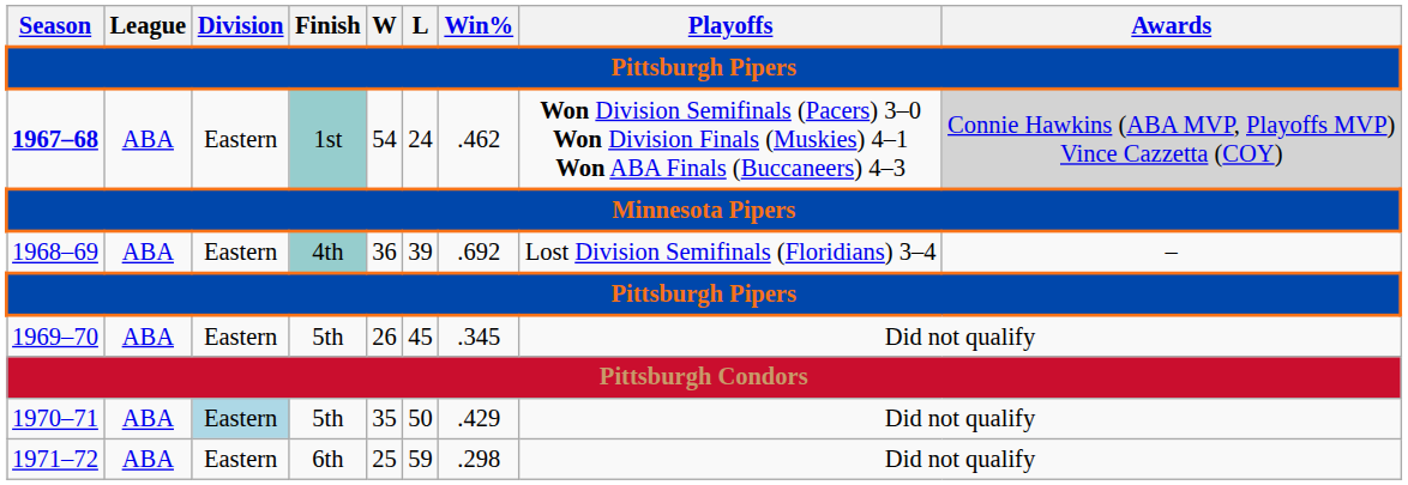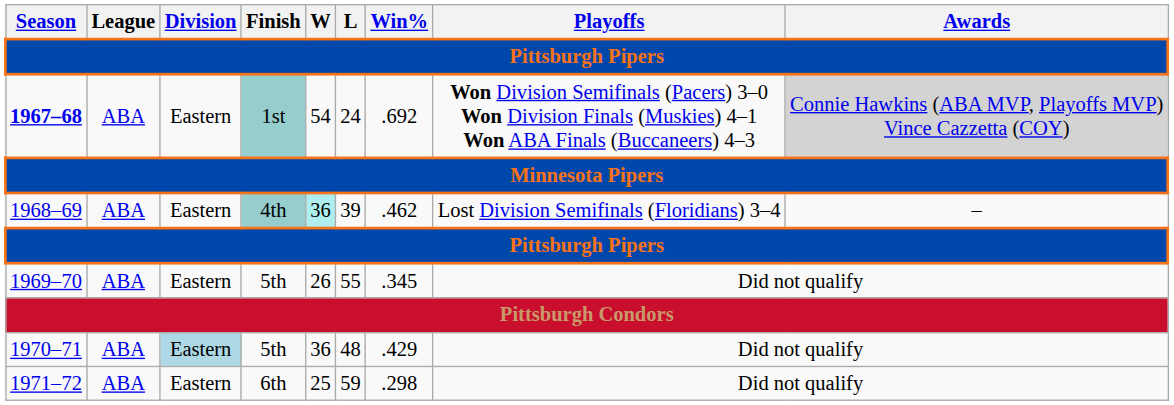 <table class="wikitable plainrowheaders" style="text-align:center; font-size:95%" summary="Season (sortable), Conference, Finish (sortable), Division, Finish (sortable), Wins (sortable), Losses (sortable), Win% (sortable), GB (sortable), Playoffs, Awards and Head coach">
 <tr>
 <th scope="col"><a href='#'>Season</a></th>
 <th scope="col">League</th>
 <th scope="col" class="unsortable"><a href='#'>Division</a></th>
 <th scope="col">Finish</th>
 <th scope="col">W</th>
 <th scope="col">L</th>
 <th scope="col"><a href='#'>Win%</a></th>
 <th scope="col" class="unsortable"><a href='#'>Playoffs</a></th>
 <th scope="col" class="unsortable"><a href='#'>Awards</a></th>
 </tr>
 <tr>
 <td colspan="9" align=center style="background:#0047AB; color:#F87217; border:2px solid #F87217;"><strong>Pittsburgh Pipers</strong></td>
 </tr>
 <tr>
 <th scope="row" style="background-color:transparent;"><a href='#'>1967–68</a></th>
 <td><a href='#'>ABA</a></td>
 <td>Eastern</td>
 <td bgcolor="#96CDCD">1st</td>
 <td>54</td>
 <td>24</td>
-<td>.462</td>
+<td>.692</td>
 <td><strong>Won</strong> <a href='#'>Division Semifinals</a> (<a href='#'>Pacers</a>) 3–0<br><strong>Won</strong> <a href='#'>Division Finals</a> (<a href='#'>Muskies</a>) 4–1<br><strong>Won</strong> <a href='#'>ABA Finals</a> (<a href='#'>Buccaneers</a>) 4–3</td>
 <td style="background: lightgrey;"><a href='#'>Connie Hawkins</a> (<a href='#'>ABA MVP</a>, <a href='#'>Playoffs MVP</a>)<br><a href='#'>Vince Cazzetta</a> (<a href='#'>COY</a>)</td>
 </tr>
 <tr>
 <td colspan="9" align=center style="background:#0047AB; color:#F87217; border:2px solid #F87217;"><strong>Minnesota Pipers</strong></td>
 </tr>
 <tr>
 <td><a href='#'>1968–69</a></td>
 <td><a href='#'>ABA</a></td>
 <td>Eastern</td>
 <td bgcolor="#96CDCD">4th</td>
-<td>36</td>
+<td style="background: paleturquoise;">36</td>
 <td>39</td>
-<td>.692</td>
+<td>.462</td>
 <td>Lost <a href='#'>Division Semifinals</a> (<a href='#'>Floridians</a>) 3–4</td>
 <td>–</td>
 </tr>
 <tr>
 <td colspan="9" align=center style="background:#0047AB; color:#F87217; border:2px solid #F87217;"><strong>Pittsburgh Pipers</strong></td>
 </tr>
 <tr>
 <td><a href='#'>1969–70</a></td>
 <td><a href='#'>ABA</a></td>
 <td>Eastern</td>
 <td>5th</td>
 <td>26</td>
-<td>45</td>
+<td>55</td>
 <td>.345</td>
 <td colspan=2>Did not qualify</td>
 </tr>
 <tr>
 <td colspan="9" align=center style="background:#CA0E2E; color:#C89A69;"><strong>Pittsburgh Condors</strong></td>
 </tr>
 <tr>
 <td><a href='#'>1970–71</a></td>
 <td><a href='#'>ABA</a></td>
 <td style="background: lightblue;">Eastern</td>
 <td>5th</td>
-<td>35</td>
-<td>50</td>
+<td>36</td>
+<td>48</td>
 <td>.429</td>
 <td colspan=2>Did not qualify</td>
 </tr>
 <tr>
 <td><a href='#'>1971–72</a></td>
 <td><a href='#'>ABA</a></td>
 <td>Eastern</td>
 <td>6th</td>
 <td>25</td>
 <td>59</td>
 <td>.298</td>
 <td colspan=2 rowspan=2>Did not qualify</td>
 </tr>
 </table>
